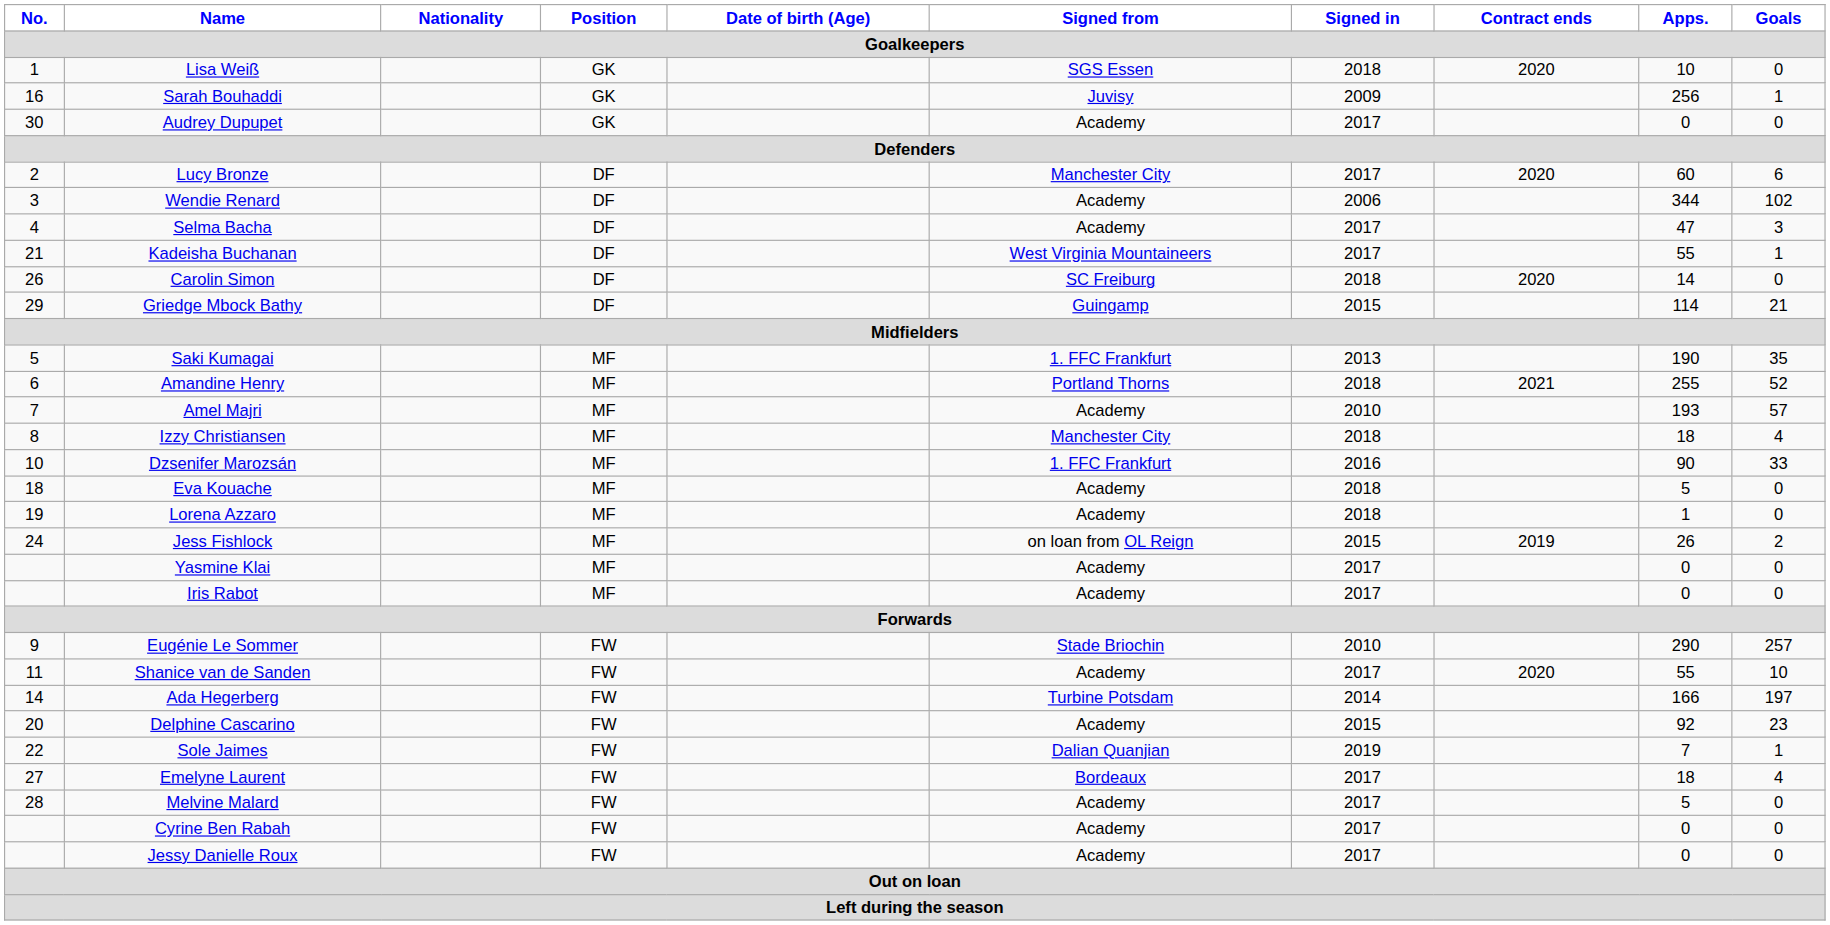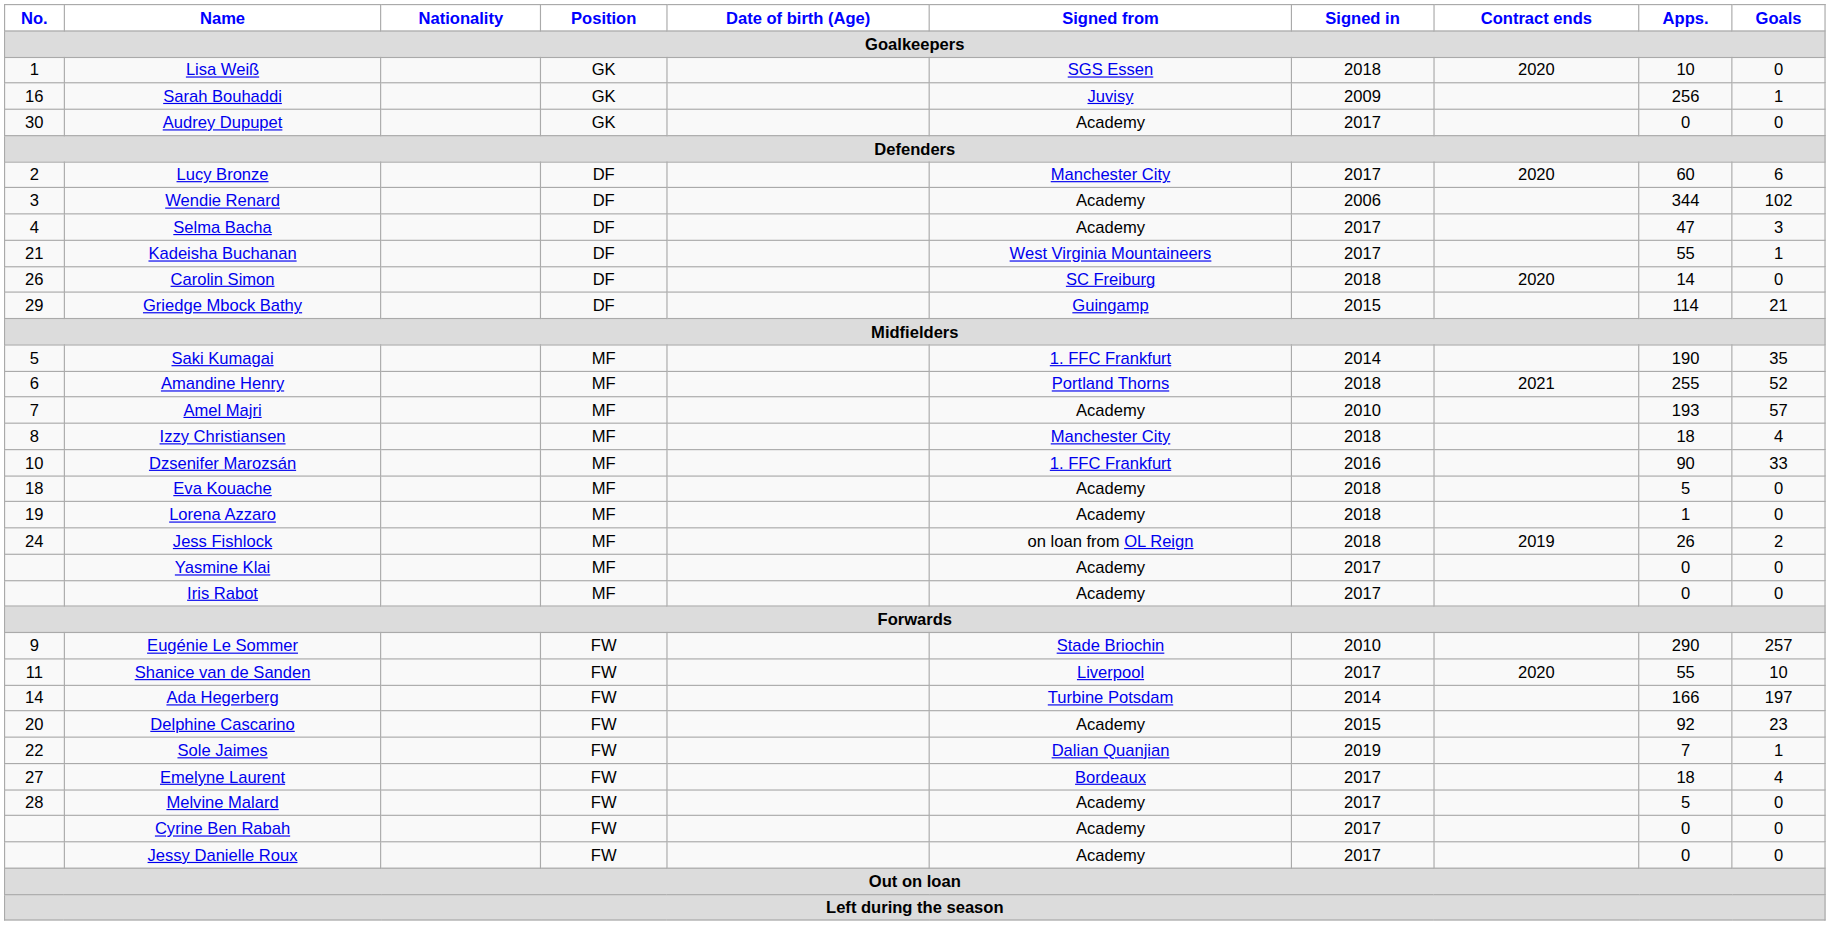 <table class="wikitable"  style="text-align:center; font-size:90%; width:100%;">
 <tr>
 <th style="background:#FFFFFF; color:blue; text-align:center;">No.</th>
 <th style="background:#FFFFFF; color:blue; text-align:center;">Name</th>
 <th style="background:#FFFFFF; color:blue; text-align:center;">Nationality</th>
 <th style="background:#FFFFFF; color:blue; text-align:center;">Position</th>
 <th style="background:#FFFFFF; color:blue; text-align:center;">Date of birth (Age)</th>
 <th style="background:#FFFFFF; color:blue; text-align:center;">Signed from</th>
 <th style="background:#FFFFFF; color:blue; text-align:center;">Signed in</th>
 <th style="background:#FFFFFF; color:blue; text-align:center;">Contract ends</th>
 <th style="background:#FFFFFF; color:blue; text-align:center;">Apps.</th>
 <th style="background:#FFFFFF; color:blue; text-align:center;">Goals</th>
 </tr>
 <tr>
 <th colspan="11"  style="background:#dcdcdc; text-align:center;">Goalkeepers</th>
 </tr>
 <tr>
 <td>1</td>
 <td><a href='#'>Lisa Weiß</a></td>
 <td></td>
 <td>GK</td>
 <td></td>
 <td><a href='#'>SGS Essen</a></td>
 <td>2018</td>
 <td>2020</td>
 <td>10</td>
 <td>0</td>
 </tr>
 <tr>
 <td>16</td>
 <td><a href='#'>Sarah Bouhaddi</a></td>
 <td></td>
 <td>GK</td>
 <td></td>
 <td><a href='#'>Juvisy</a></td>
 <td>2009</td>
 <td></td>
 <td>256</td>
 <td>1</td>
 </tr>
 <tr>
 <td>30</td>
 <td><a href='#'>Audrey Dupupet</a></td>
 <td></td>
 <td>GK</td>
 <td></td>
 <td>Academy</td>
 <td>2017</td>
 <td></td>
 <td>0</td>
 <td>0</td>
 </tr>
 <tr>
 <th colspan="11"  style="background:#dcdcdc; text-align:center;">Defenders</th>
 </tr>
 <tr>
 <td>2</td>
 <td><a href='#'>Lucy Bronze</a></td>
 <td></td>
 <td>DF</td>
 <td></td>
 <td><a href='#'>Manchester City</a></td>
 <td>2017</td>
 <td>2020</td>
 <td>60</td>
 <td>6</td>
 </tr>
 <tr>
 <td>3</td>
 <td><a href='#'>Wendie Renard</a></td>
 <td></td>
 <td>DF</td>
 <td></td>
 <td>Academy</td>
 <td>2006</td>
 <td></td>
 <td>344</td>
 <td>102</td>
 </tr>
 <tr>
 <td>4</td>
 <td><a href='#'>Selma Bacha</a></td>
 <td></td>
 <td>DF</td>
 <td></td>
 <td>Academy</td>
 <td>2017</td>
 <td></td>
 <td>47</td>
 <td>3</td>
 </tr>
 <tr>
 <td>21</td>
 <td><a href='#'>Kadeisha Buchanan</a></td>
 <td></td>
 <td>DF</td>
 <td></td>
 <td><a href='#'>West Virginia Mountaineers</a></td>
 <td>2017</td>
 <td></td>
 <td>55</td>
 <td>1</td>
 </tr>
 <tr>
 <td>26</td>
 <td><a href='#'>Carolin Simon</a></td>
 <td></td>
 <td>DF</td>
 <td></td>
 <td><a href='#'>SC Freiburg</a></td>
 <td>2018</td>
 <td>2020</td>
 <td>14</td>
 <td>0</td>
 </tr>
 <tr>
 <td>29</td>
 <td><a href='#'>Griedge Mbock Bathy</a></td>
 <td></td>
 <td>DF</td>
 <td></td>
 <td><a href='#'>Guingamp</a></td>
 <td>2015</td>
 <td></td>
 <td>114</td>
 <td>21</td>
 </tr>
 <tr>
 <th colspan="11"  style="background:#dcdcdc; text-align:center;">Midfielders</th>
 </tr>
 <tr>
 <td>5</td>
 <td><a href='#'>Saki Kumagai</a></td>
 <td></td>
 <td>MF</td>
 <td></td>
 <td><a href='#'>1. FFC Frankfurt</a></td>
-<td>2013</td>
+<td>2014</td>
 <td></td>
 <td>190</td>
 <td>35</td>
 </tr>
 <tr>
 <td>6</td>
 <td><a href='#'>Amandine Henry</a></td>
 <td></td>
 <td>MF</td>
 <td></td>
 <td><a href='#'>Portland Thorns</a></td>
 <td>2018</td>
 <td>2021</td>
 <td>255</td>
 <td>52</td>
 </tr>
 <tr>
 <td>7</td>
 <td><a href='#'>Amel Majri</a></td>
 <td></td>
 <td>MF</td>
 <td></td>
 <td>Academy</td>
 <td>2010</td>
 <td></td>
 <td>193</td>
 <td>57</td>
 </tr>
 <tr>
 <td>8</td>
 <td><a href='#'>Izzy Christiansen</a></td>
 <td></td>
 <td>MF</td>
 <td></td>
 <td><a href='#'>Manchester City</a></td>
 <td>2018</td>
 <td></td>
 <td>18</td>
 <td>4</td>
 </tr>
 <tr>
 <td>10</td>
 <td><a href='#'>Dzsenifer Marozsán</a></td>
 <td></td>
 <td>MF</td>
 <td></td>
 <td><a href='#'>1. FFC Frankfurt</a></td>
 <td>2016</td>
 <td></td>
 <td>90</td>
 <td>33</td>
 </tr>
 <tr>
 <td>18</td>
 <td><a href='#'>Eva Kouache</a></td>
 <td></td>
 <td>MF</td>
 <td></td>
 <td>Academy</td>
 <td>2018</td>
 <td></td>
 <td>5</td>
 <td>0</td>
 </tr>
 <tr>
 <td>19</td>
 <td><a href='#'>Lorena Azzaro</a></td>
 <td></td>
 <td>MF</td>
 <td></td>
 <td>Academy</td>
 <td>2018</td>
 <td></td>
 <td>1</td>
 <td>0</td>
 </tr>
 <tr>
 <td>24</td>
 <td><a href='#'>Jess Fishlock</a></td>
 <td></td>
 <td>MF</td>
 <td></td>
 <td>on loan from <a href='#'>OL Reign</a></td>
-<td>2015</td>
+<td>2018</td>
 <td>2019</td>
 <td>26</td>
 <td>2</td>
 </tr>
 <tr>
 <td></td>
 <td><a href='#'>Yasmine Klai</a></td>
 <td></td>
 <td>MF</td>
 <td></td>
 <td>Academy</td>
 <td>2017</td>
 <td></td>
 <td>0</td>
 <td>0</td>
 </tr>
 <tr>
 <td></td>
 <td><a href='#'>Iris Rabot</a></td>
 <td></td>
 <td>MF</td>
 <td></td>
 <td>Academy</td>
 <td>2017</td>
 <td></td>
 <td>0</td>
 <td>0</td>
 </tr>
 <tr>
 <th colspan="11"  style="background:#dcdcdc; text-align:center;">Forwards</th>
 </tr>
 <tr>
 <td>9</td>
 <td><a href='#'>Eugénie Le Sommer</a></td>
 <td></td>
 <td>FW</td>
 <td></td>
 <td><a href='#'>Stade Briochin</a></td>
 <td>2010</td>
 <td></td>
 <td>290</td>
 <td>257</td>
 </tr>
 <tr>
 <td>11</td>
 <td><a href='#'>Shanice van de Sanden</a></td>
 <td></td>
 <td>FW</td>
 <td></td>
-<td>Academy</td>
+<td><a href='#'>Liverpool</a></td>
 <td>2017</td>
 <td>2020</td>
 <td>55</td>
 <td>10</td>
 </tr>
 <tr>
 <td>14</td>
 <td><a href='#'>Ada Hegerberg</a></td>
 <td></td>
 <td>FW</td>
 <td></td>
 <td><a href='#'>Turbine Potsdam</a></td>
 <td>2014</td>
 <td></td>
 <td>166</td>
 <td>197</td>
 </tr>
 <tr>
 <td>20</td>
 <td><a href='#'>Delphine Cascarino</a></td>
 <td></td>
 <td>FW</td>
 <td></td>
 <td>Academy</td>
 <td>2015</td>
 <td></td>
 <td>92</td>
 <td>23</td>
 </tr>
 <tr>
 <td>22</td>
 <td><a href='#'>Sole Jaimes</a></td>
 <td></td>
 <td>FW</td>
 <td></td>
 <td><a href='#'>Dalian Quanjian</a></td>
 <td>2019</td>
 <td></td>
 <td>7</td>
 <td>1</td>
 </tr>
 <tr>
 <td>27</td>
 <td><a href='#'>Emelyne Laurent</a></td>
 <td></td>
 <td>FW</td>
 <td></td>
 <td><a href='#'>Bordeaux</a></td>
 <td>2017</td>
 <td></td>
 <td>18</td>
 <td>4</td>
 </tr>
 <tr>
 <td>28</td>
 <td><a href='#'>Melvine Malard</a></td>
 <td></td>
 <td>FW</td>
 <td></td>
 <td>Academy</td>
 <td>2017</td>
 <td></td>
 <td>5</td>
 <td>0</td>
 </tr>
 <tr>
 <td></td>
 <td><a href='#'>Cyrine Ben Rabah</a></td>
 <td></td>
 <td>FW</td>
 <td></td>
 <td>Academy</td>
 <td>2017</td>
 <td></td>
 <td>0</td>
 <td>0</td>
 </tr>
 <tr>
 <td></td>
 <td><a href='#'>Jessy Danielle Roux</a></td>
 <td></td>
 <td>FW</td>
 <td></td>
 <td>Academy</td>
 <td>2017</td>
 <td></td>
 <td>0</td>
 <td>0</td>
 </tr>
 <tr>
 <th colspan="11"  style="background:#dcdcdc; text-align:center;">Out on loan</th>
 </tr>
 <tr>
 <th colspan="11"  style="background:#dcdcdc; text-align:center;">Left during the season</th>
 </tr>
 </table>
